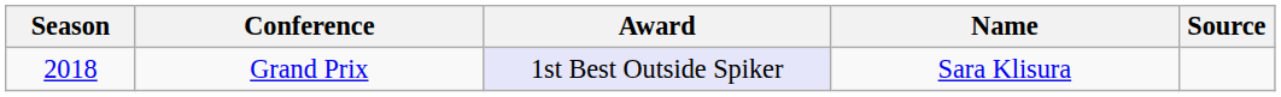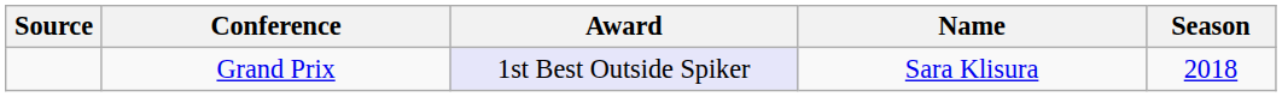 <table class="wikitable">
 <tr>
-<th width=70px>Season</th>
+<th width=50px>Source</th>
 <th width=200px>Conference</th>
 <th width=200px>Award</th>
 <th width=200px>Name</th>
-<th width=50px>Source</th>
+<th width=70px>Season</th>
 </tr>
 <tr align=center>
-<td><a href='#'>2018</a></td>
+<td></td>
 <td><a href='#'>Grand Prix</a></td>
 <td style="background: lavender;">1st Best Outside Spiker</td>
 <td><a href='#'>Sara Klisura</a></td>
-<td></td>
+<td><a href='#'>2018</a></td>
 </tr>
 </table>
